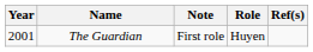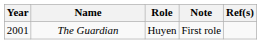 <table class="wikitable plainrowheaders" style="text-align:center; table-layout:fixed; margin-right:0">
 <tr>
 <th>Year</th>
 <th style="width:10em;">Name</th>
+<th>Role</th>
 <th>Note</th>
-<th>Role</th>
 <th>Ref(s)</th>
 </tr>
 <tr>
 <td>2001</td>
 <td><em>The Guardian</em></td>
+<td>Huyen</td>
 <td>First role</td>
-<td>Huyen</td>
 <td></td>
 </tr>
 </table>
